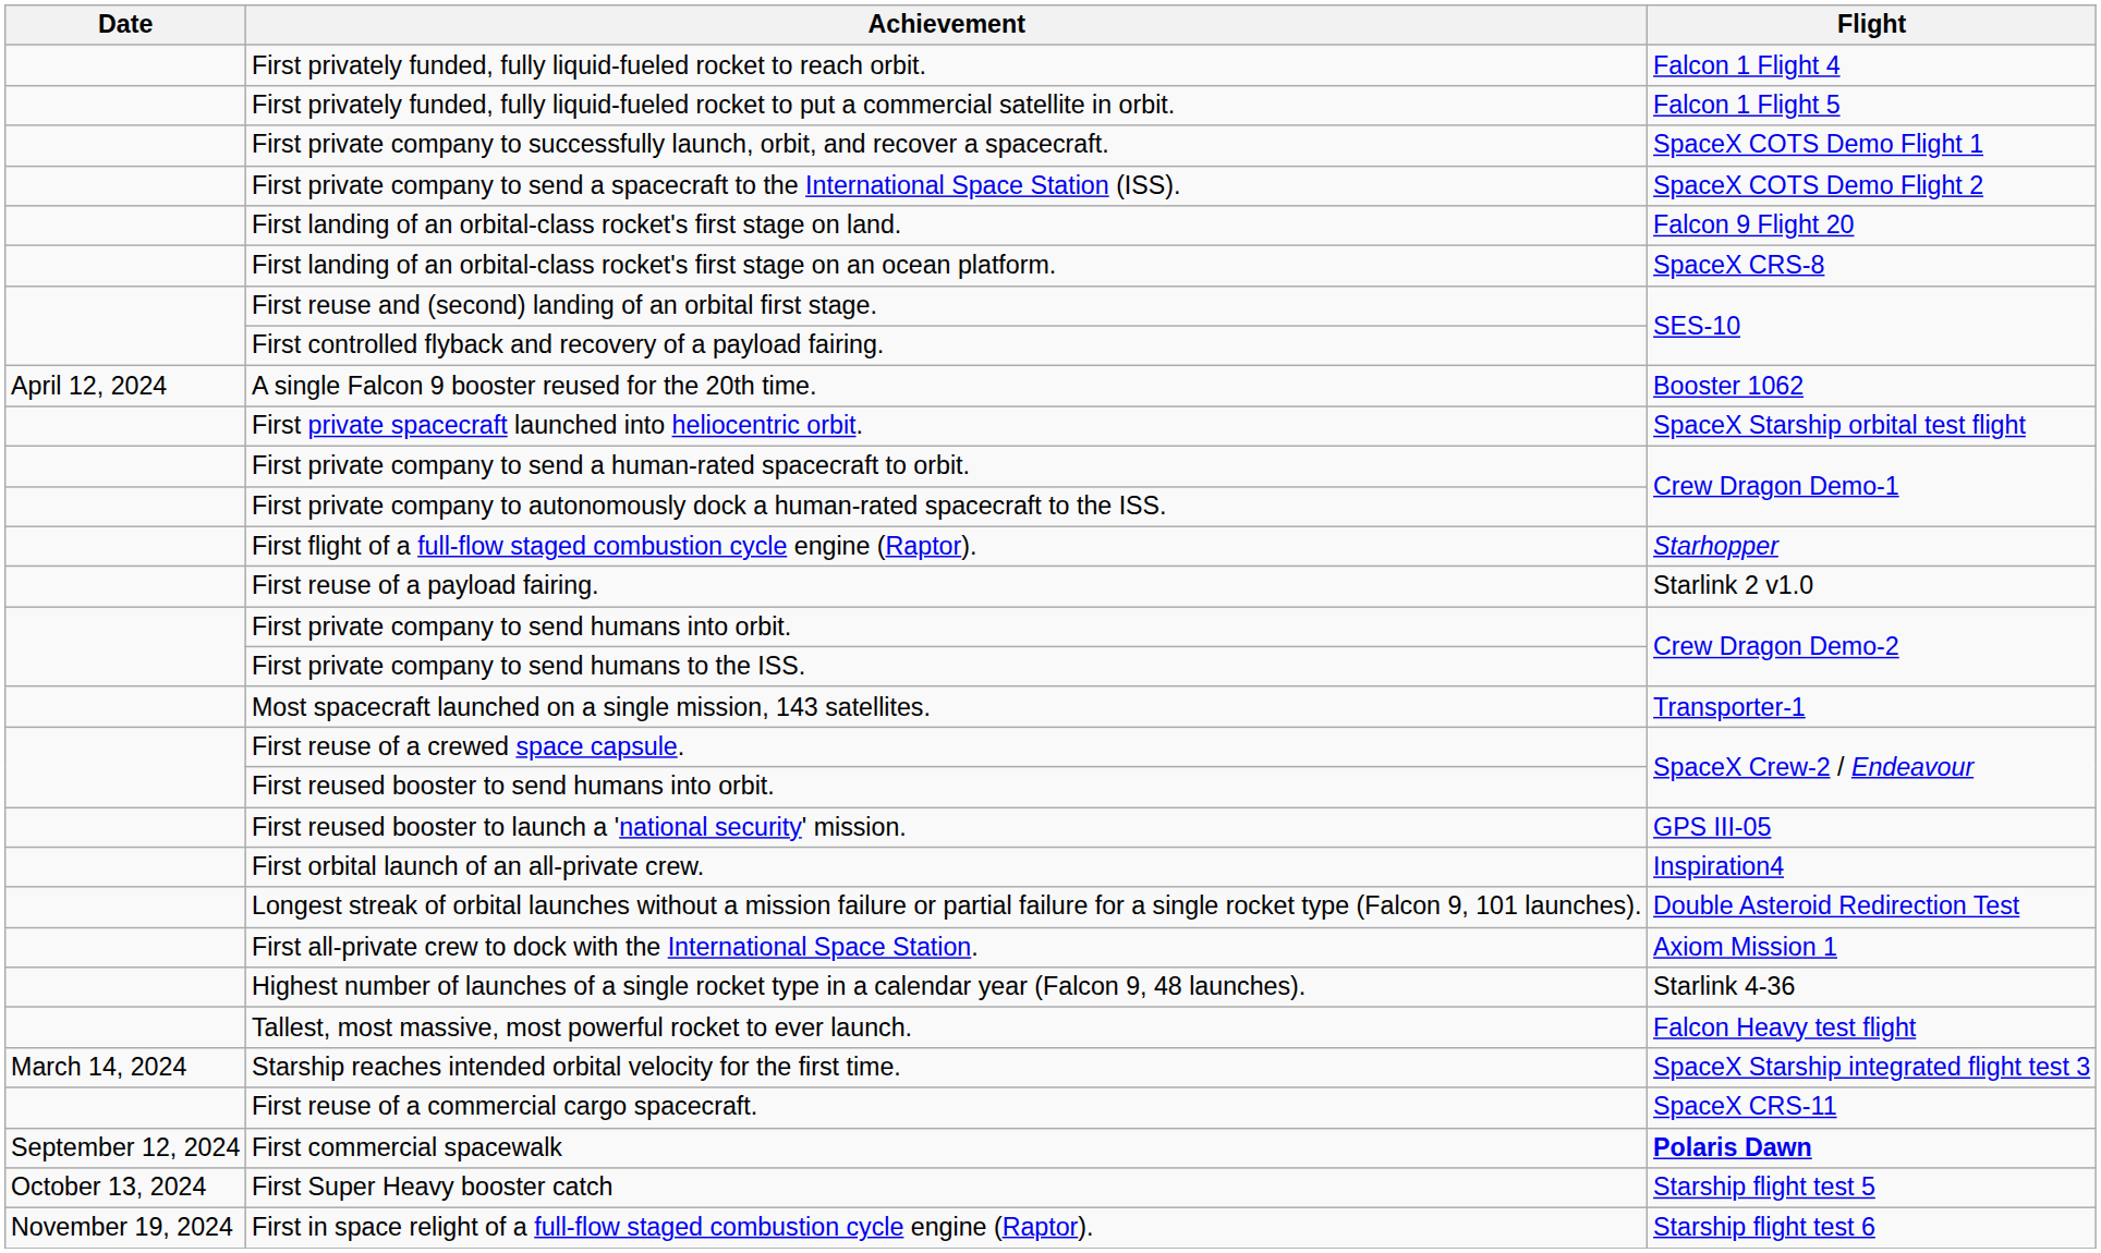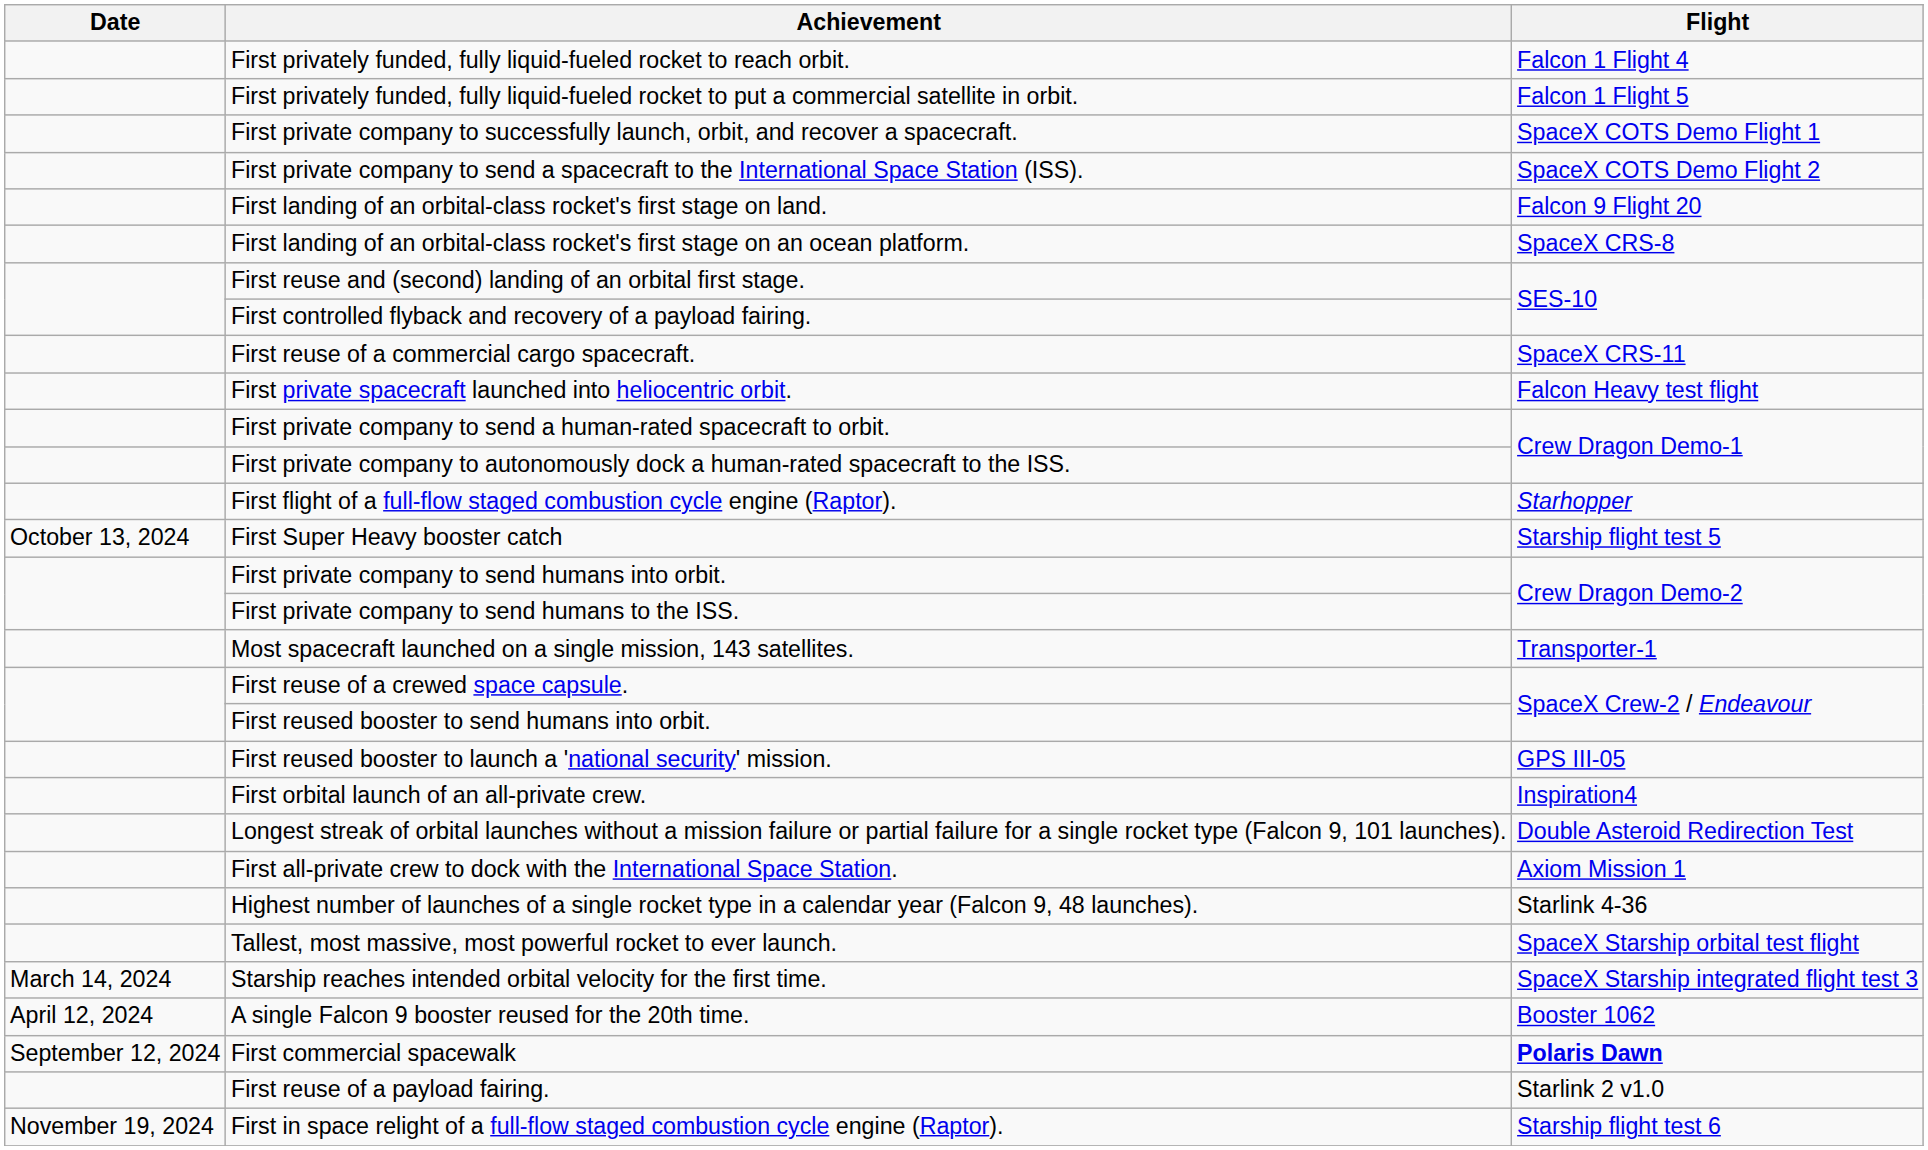 <table class="wikitable sticky-header">
 <tr>
 <th>Date</th>
 <th>Achievement</th>
 <th>Flight</th>
 </tr>
 <tr>
 <td></td>
 <td>First privately funded, fully liquid-fueled rocket to reach orbit.</td>
 <td><a href='#'>Falcon 1 Flight 4</a></td>
 </tr>
 <tr>
 <td></td>
 <td>First privately funded, fully liquid-fueled rocket to put a commercial satellite in orbit.</td>
 <td><a href='#'>Falcon 1 Flight 5</a></td>
 </tr>
 <tr>
 <td></td>
 <td>First private company to successfully launch, orbit, and recover a spacecraft.</td>
 <td><a href='#'>SpaceX COTS Demo Flight 1</a></td>
 </tr>
 <tr>
 <td></td>
 <td>First private company to send a spacecraft to the <a href='#'>International Space Station</a> (ISS).</td>
 <td><a href='#'>SpaceX COTS Demo Flight 2</a></td>
 </tr>
 <tr>
 <td></td>
 <td>First landing of an orbital-class rocket's first stage on land.</td>
 <td><a href='#'>Falcon 9 Flight 20</a></td>
 </tr>
 <tr>
 <td></td>
 <td>First landing of an orbital-class rocket's first stage on an ocean platform.</td>
 <td><a href='#'>SpaceX CRS-8</a></td>
 </tr>
 <tr>
 <td rowspan="2"></td>
 <td>First reuse and (second) landing of an orbital first stage.</td>
 <td rowspan="2"><a href='#'>SES-10</a></td>
 </tr>
 <tr>
 <td>First controlled flyback and recovery of a payload fairing.</td>
 </tr>
 <tr>
-<td>April 12, 2024</td>
-<td>A single Falcon 9 booster reused for the 20th time.</td>
-<td><a href='#'>Booster 1062</a></td>
+<td></td>
+<td>First reuse of a commercial cargo spacecraft.</td>
+<td><a href='#'>SpaceX CRS-11</a></td>
 </tr>
 <tr>
 <td></td>
 <td>First <a href='#'>private spacecraft</a> launched into <a href='#'>heliocentric orbit</a>.</td>
-<td><a href='#'>SpaceX Starship orbital test flight</a></td>
+<td><a href='#'>Falcon Heavy test flight</a></td>
 </tr>
 <tr>
 <td></td>
 <td>First private company to send a human-rated spacecraft to orbit.</td>
 <td rowspan="2"><a href='#'>Crew Dragon Demo-1</a></td>
 </tr>
 <tr>
 <td></td>
 <td>First private company to autonomously dock a human-rated spacecraft to the ISS.</td>
 </tr>
 <tr>
 <td></td>
 <td>First flight of a <a href='#'>full-flow staged combustion cycle</a> engine (<a href='#'>Raptor</a>).</td>
 <td><em><a href='#'>Starhopper</a></em></td>
 </tr>
 <tr>
-<td></td>
-<td>First reuse of a payload fairing.</td>
-<td>Starlink 2 v1.0</td>
+<td>October 13, 2024</td>
+<td>First Super Heavy booster catch</td>
+<td><a href='#'>Starship flight test 5</a></td>
 </tr>
 <tr>
 <td rowspan="2"></td>
 <td>First private company to send humans into orbit.</td>
 <td rowspan="2"><a href='#'>Crew Dragon Demo-2</a></td>
 </tr>
 <tr>
 <td>First private company to send humans to the ISS.</td>
 </tr>
 <tr>
 <td></td>
 <td>Most spacecraft launched on a single mission, 143 satellites.</td>
 <td><a href='#'>Transporter-1</a></td>
 </tr>
 <tr>
 <td rowspan="2"></td>
 <td>First reuse of a crewed <a href='#'>space capsule</a>.</td>
 <td rowspan="2"><a href='#'>SpaceX Crew-2</a> / <a href='#'><em>Endeavour</em></a></td>
 </tr>
 <tr>
 <td>First reused booster to send humans into orbit.</td>
 </tr>
 <tr>
 <td></td>
 <td>First reused booster to launch a '<a href='#'>national security</a>' mission.</td>
 <td><a href='#'>GPS III-05</a></td>
 </tr>
 <tr>
 <td></td>
 <td>First orbital launch of an all-private crew.</td>
 <td><a href='#'>Inspiration4</a></td>
 </tr>
 <tr>
 <td></td>
 <td>Longest streak of orbital launches without a mission failure or partial failure for a single rocket type (Falcon 9, 101 launches).</td>
 <td><a href='#'>Double Asteroid Redirection Test</a></td>
 </tr>
 <tr>
 <td></td>
 <td>First all-private crew to dock with the <a href='#'>International Space Station</a>.</td>
 <td><a href='#'>Axiom Mission 1</a></td>
 </tr>
 <tr>
 <td></td>
 <td>Highest number of launches of a single rocket type in a calendar year (Falcon 9, 48 launches).</td>
 <td>Starlink 4-36</td>
 </tr>
 <tr>
 <td></td>
 <td>Tallest, most massive, most powerful rocket to ever launch.</td>
-<td><a href='#'>Falcon Heavy test flight</a></td>
+<td><a href='#'>SpaceX Starship orbital test flight</a></td>
 </tr>
 <tr>
 <td>March 14, 2024</td>
 <td>Starship reaches intended orbital velocity for the first time.</td>
 <td><a href='#'>SpaceX Starship integrated flight test 3</a></td>
 </tr>
 <tr>
-<td></td>
-<td>First reuse of a commercial cargo spacecraft.</td>
-<td><a href='#'>SpaceX CRS-11</a></td>
+<td>April 12, 2024</td>
+<td>A single Falcon 9 booster reused for the 20th time.</td>
+<td><a href='#'>Booster 1062</a></td>
 </tr>
 <tr>
 <td>September 12, 2024</td>
 <td>First commercial spacewalk</td>
 <td><strong><a href='#'>Polaris Dawn</a></strong></td>
 </tr>
 <tr>
-<td>October 13, 2024</td>
-<td>First Super Heavy booster catch</td>
-<td><a href='#'>Starship flight test 5</a></td>
+<td></td>
+<td>First reuse of a payload fairing.</td>
+<td>Starlink 2 v1.0</td>
 </tr>
 <tr>
 <td>November 19, 2024</td>
 <td>First in space relight of a <a href='#'>full-flow staged combustion cycle</a> engine (<a href='#'>Raptor</a>).</td>
 <td><a href='#'>Starship flight test 6</a></td>
 </tr>
 </table>
